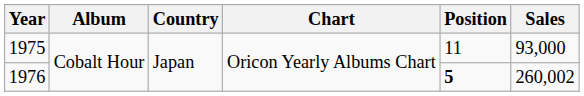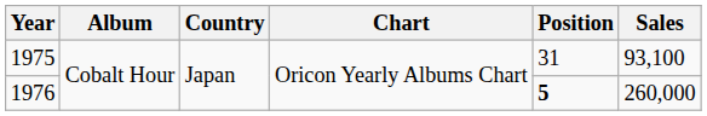 <table class="wikitable">
 <tr>
 <th>Year</th>
 <th>Album</th>
 <th>Country</th>
 <th>Chart</th>
 <th>Position</th>
 <th>Sales</th>
 </tr>
 <tr>
 <td rowspan="1">1975</td>
 <td rowspan="2">Cobalt Hour</td>
 <td rowspan="2">Japan</td>
 <td rowspan="2">Oricon Yearly Albums Chart</td>
-<td rowspan="1">11</td>
-<td rowspan="1">93,000</td>
+<td rowspan="1">31</td>
+<td rowspan="1">93,100</td>
 </tr>
 <tr>
 <td>1976</td>
 <td><strong>5</strong></td>
-<td>260,002</td>
+<td>260,000</td>
 </tr>
 </table>
